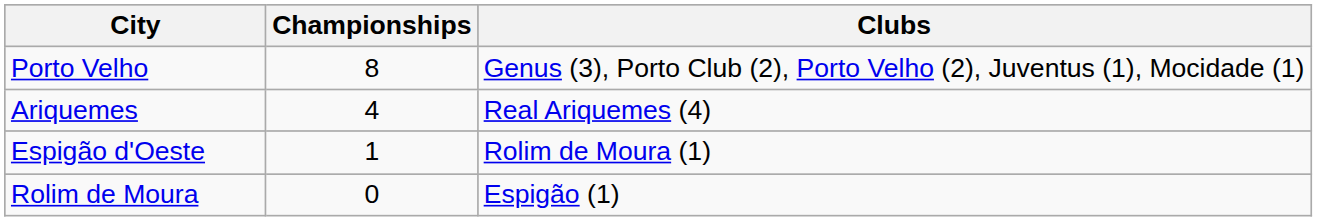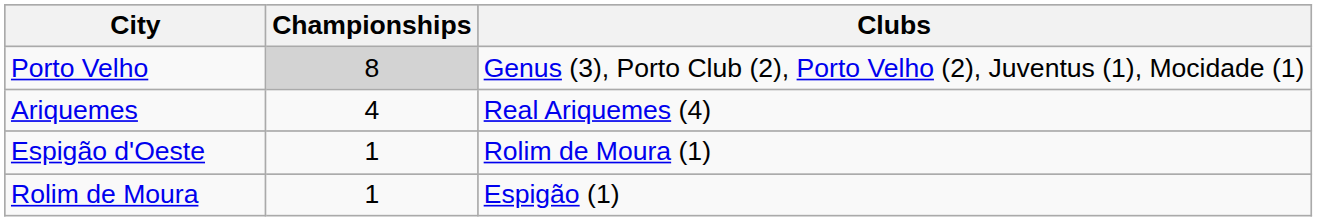 <table class="wikitable">
 <tr>
 <th style="width:150px">City</th>
 <th>Championships</th>
 <th>Clubs</th>
 </tr>
 <tr>
 <td> <a href='#'>Porto Velho</a></td>
-<td align="center">8</td>
+<td align="center" style="background: lightgrey;">8</td>
 <td><a href='#'>Genus</a> (3), Porto Club (2), <a href='#'>Porto Velho</a> (2), Juventus (1), Mocidade (1)</td>
 </tr>
 <tr>
 <td> <a href='#'>Ariquemes</a></td>
 <td align="center">4</td>
 <td><a href='#'>Real Ariquemes</a> (4)</td>
 </tr>
 <tr>
 <td> <a href='#'>Espigão d'Oeste</a></td>
 <td align="center">1</td>
 <td><a href='#'>Rolim de Moura</a>  (1)</td>
 </tr>
 <tr>
 <td> <a href='#'>Rolim de Moura</a></td>
-<td align="center">0</td>
+<td align="center">1</td>
 <td><a href='#'>Espigão</a> (1)</td>
 </tr>
 </table>
